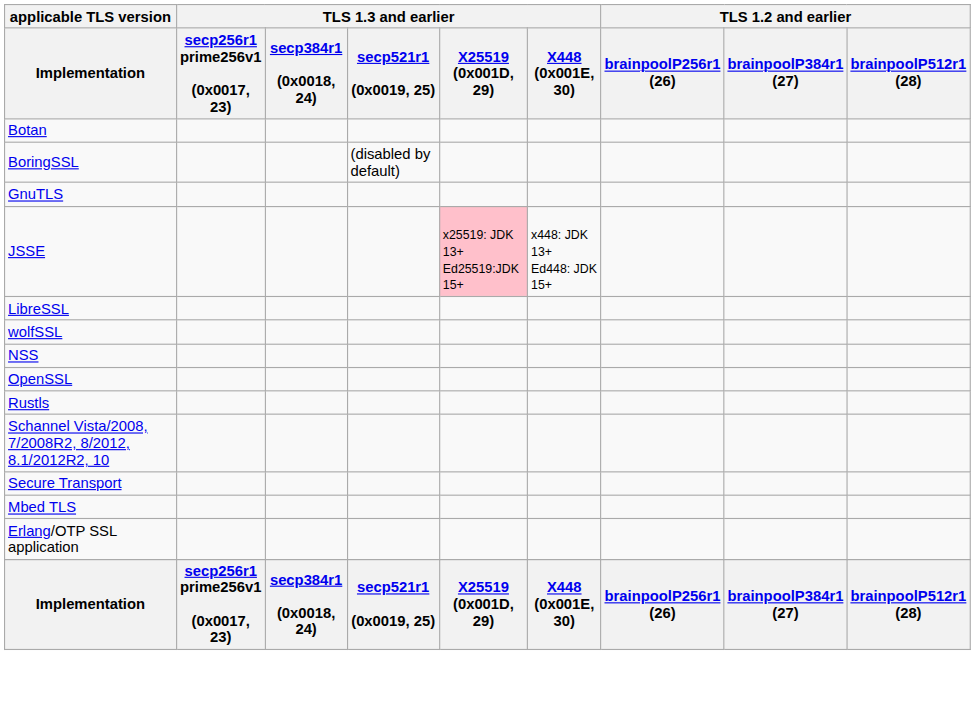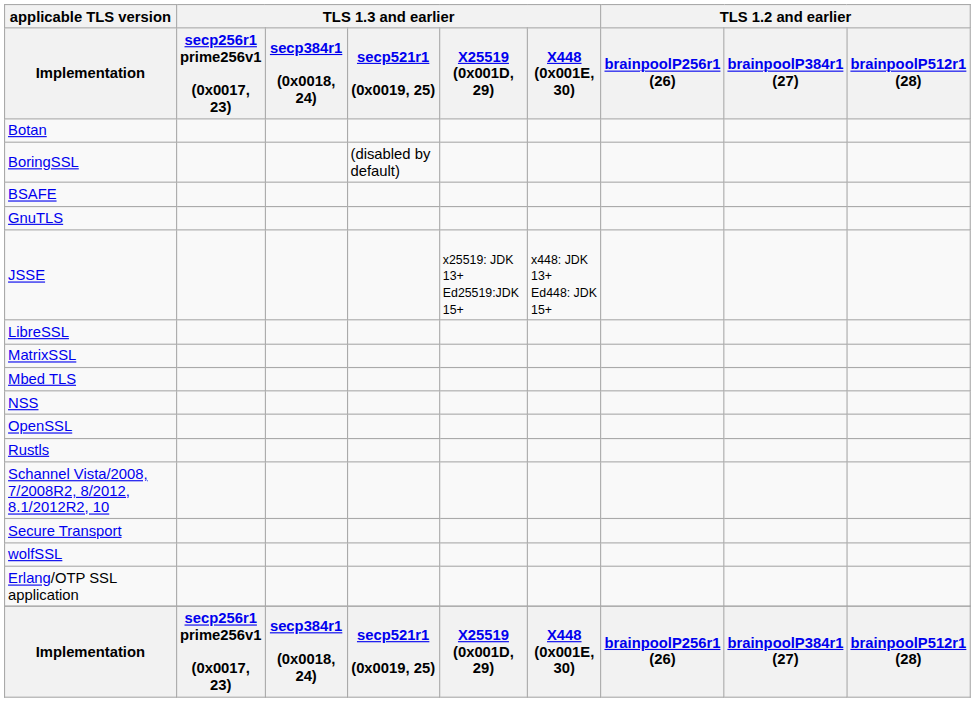 <table class="wikitable sortable sort-under" style="text-align: left; font-size: smaller">
 <tr>
 <th>applicable TLS version</th>
 <th colspan="5">TLS 1.3 and earlier</th>
 <th colspan="3">TLS 1.2 and earlier</th>
 </tr>
 <tr>
 <th>Implementation</th>
 <th><a href='#'>secp256r1</a><br>prime256v1<br><br>(0x0017, 23)</th>
 <th><a href='#'>secp384r1</a><br><br>(0x0018, 24)</th>
 <th><a href='#'>secp521r1</a><br><br>(0x0019, 25)</th>
 <th><a href='#'>X25519</a><br>(0x001D, 29)</th>
 <th><a href='#'>X448</a><br>(0x001E, 30)</th>
 <th><a href='#'>brainpoolP256r1</a><br>(26)</th>
 <th><a href='#'>brainpoolP384r1</a><br>(27)</th>
 <th><a href='#'>brainpoolP512r1</a><br>(28)</th>
 </tr>
 <tr>
 <td><a href='#'>Botan</a></td>
 <td></td>
 <td></td>
 <td></td>
 <td></td>
 <td></td>
 <td></td>
 <td></td>
 <td></td>
 </tr>
 <tr>
 <td><a href='#'>BoringSSL</a></td>
 <td></td>
 <td></td>
 <td> (disabled by default)</td>
 <td></td>
 <td></td>
 <td></td>
 <td></td>
 <td></td>
 </tr>
 <tr>
+<td><a href='#'>BSAFE</a></td>
+<td></td>
+<td></td>
+<td></td>
+<td></td>
+<td></td>
+<td></td>
+<td></td>
+<td></td>
+</tr>
+<tr>
 <td><a href='#'>GnuTLS</a></td>
 <td></td>
 <td></td>
 <td></td>
 <td></td>
 <td></td>
 <td></td>
 <td></td>
 <td></td>
 </tr>
 <tr>
 <td><a href='#'>JSSE</a></td>
 <td></td>
 <td></td>
 <td></td>
-<td style="background: pink;"><br><small>x25519: JDK 13+</small><br><small>Ed25519:JDK 15+</small></td>
+<td><br><small>x25519: JDK 13+</small><br><small>Ed25519:JDK 15+</small></td>
 <td><br><small>x448: JDK 13+</small><br><small>Ed448: JDK 15+</small></td>
 <td></td>
 <td></td>
 <td></td>
 </tr>
 <tr>
 <td><a href='#'>LibreSSL</a></td>
 <td></td>
 <td></td>
 <td></td>
 <td></td>
 <td></td>
 <td></td>
 <td></td>
 <td></td>
 </tr>
 <tr>
-<td><a href='#'>wolfSSL</a></td>
+<td><a href='#'>MatrixSSL</a></td>
+<td></td>
+<td></td>
+<td></td>
+<td></td>
+<td></td>
+<td></td>
+<td></td>
+<td></td>
+</tr>
+<tr>
+<td><a href='#'>Mbed TLS</a></td>
 <td></td>
 <td></td>
 <td></td>
 <td></td>
 <td></td>
 <td></td>
 <td></td>
 <td></td>
 </tr>
 <tr>
 <td><a href='#'>NSS</a></td>
 <td></td>
 <td></td>
 <td></td>
 <td></td>
 <td></td>
 <td></td>
 <td></td>
 <td></td>
 </tr>
 <tr>
 <td><a href='#'>OpenSSL</a></td>
 <td></td>
 <td></td>
 <td></td>
 <td></td>
 <td></td>
 <td></td>
 <td></td>
 <td></td>
 </tr>
 <tr>
 <td><a href='#'>Rustls</a></td>
 <td></td>
 <td></td>
 <td></td>
 <td></td>
 <td></td>
 <td></td>
 <td></td>
 <td></td>
 </tr>
 <tr>
 <td><a href='#'>Schannel Vista/2008, 7/2008R2, 8/2012, 8.1/2012R2, 10</a></td>
 <td></td>
 <td></td>
 <td></td>
 <td></td>
 <td></td>
 <td></td>
 <td></td>
 <td></td>
 </tr>
 <tr>
 <td><a href='#'>Secure Transport</a></td>
 <td></td>
 <td></td>
 <td></td>
 <td></td>
 <td></td>
 <td></td>
 <td></td>
 <td></td>
 </tr>
 <tr>
-<td><a href='#'>Mbed TLS</a></td>
+<td><a href='#'>wolfSSL</a></td>
 <td></td>
 <td></td>
 <td></td>
 <td></td>
 <td></td>
 <td></td>
 <td></td>
 <td></td>
 </tr>
 <tr>
 <td><a href='#'>Erlang</a>/OTP SSL application</td>
 <td></td>
 <td></td>
 <td></td>
 <td></td>
 <td></td>
 <td></td>
 <td></td>
 <td></td>
 </tr>
 <tr>
 </tr>
 <tr class="sortbottom">
 </tr>
 <tr>
 <th>Implementation</th>
 <th><a href='#'>secp256r1</a><br>prime256v1<br><br>(0x0017, 23)</th>
 <th><a href='#'>secp384r1</a><br><br>(0x0018, 24)</th>
 <th><a href='#'>secp521r1</a><br><br>(0x0019, 25)</th>
 <th><a href='#'>X25519</a><br>(0x001D, 29)</th>
 <th><a href='#'>X448</a><br>(0x001E, 30)</th>
 <th><a href='#'>brainpoolP256r1</a><br>(26)</th>
 <th><a href='#'>brainpoolP384r1</a><br>(27)</th>
 <th><a href='#'>brainpoolP512r1</a><br>(28)</th>
 </tr>
 </table>
